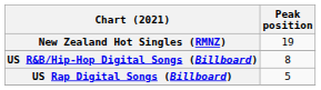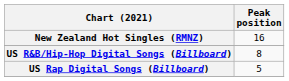 <table class="wikitable sortable plainrowheaders" style="text-align:center">
 <tr>
 <th scope="col">Chart (2021)</th>
 <th scope="col">Peak<br> position</th>
 </tr>
 <tr>
 <th scope="row">New Zealand Hot Singles (<a href='#'>RMNZ</a>)</th>
-<td>19</td>
+<td>16</td>
 </tr>
 <tr>
 </tr>
 <tr>
 <th scope="row">US <a href='#'>R&B/Hip-Hop Digital Songs</a> (<em><a href='#'>Billboard</a></em>)</th>
 <td>8</td>
 </tr>
 <tr>
 <th scope="row">US <a href='#'>Rap Digital Songs</a> (<em><a href='#'>Billboard</a></em>)</th>
 <td>5</td>
 </tr>
 <tr>
 </tr>
 <tr>
 </tr>
 </table>
